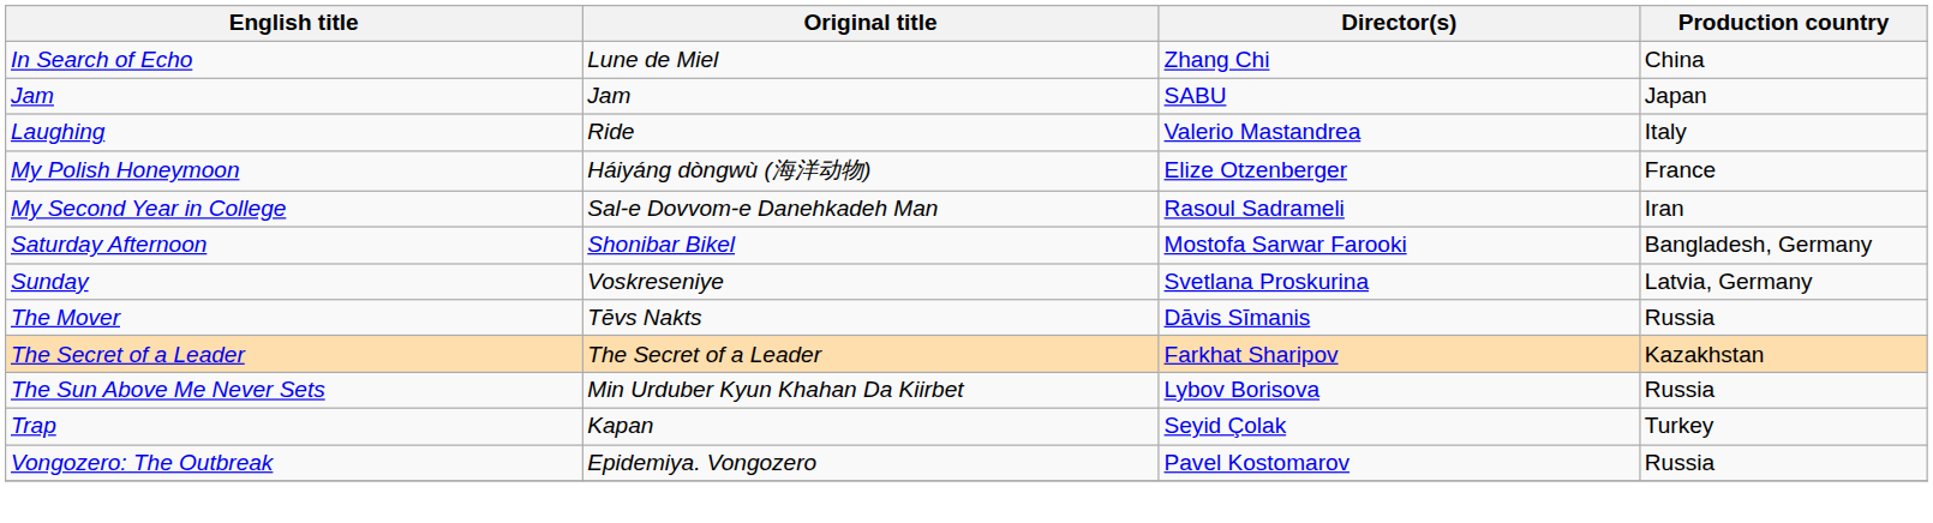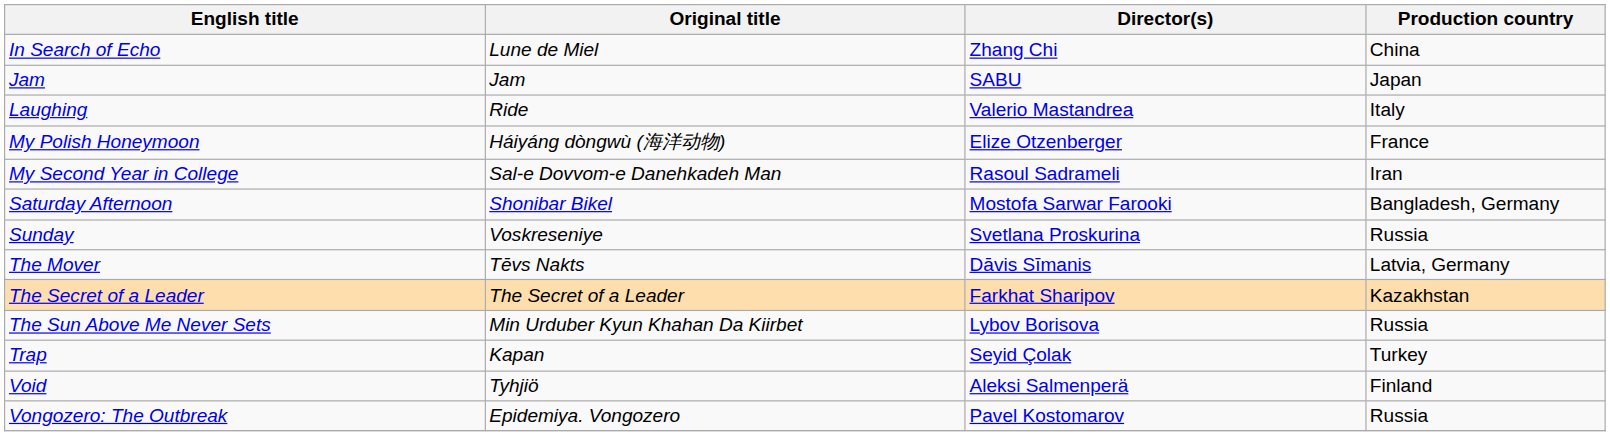 <table class="sortable wikitable" width="85%" cellpadding="5">
 <tr>
 <th width="30%">English title</th>
 <th width="30%">Original title</th>
 <th width="25%">Director(s)</th>
 <th width="15%">Production country</th>
 </tr>
 <tr>
 <td><em><a href='#'>In Search of Echo</a></em></td>
 <td><em>Lune de Miel</em></td>
 <td><a href='#'>Zhang Chi</a></td>
 <td>China</td>
 </tr>
 <tr>
 <td><em><a href='#'>Jam</a></em></td>
 <td><em>Jam</em></td>
 <td><a href='#'>SABU</a></td>
 <td>Japan</td>
 </tr>
 <tr>
 <td><em><a href='#'>Laughing</a></em></td>
 <td><em>Ride</em></td>
 <td><a href='#'>Valerio Mastandrea</a></td>
 <td>Italy</td>
 </tr>
 <tr>
 <td><em><a href='#'>My Polish Honeymoon</a></em></td>
 <td><em>Háiyáng dòngwù (海洋动物)</em></td>
 <td><a href='#'>Elize Otzenberger</a></td>
 <td>France</td>
 </tr>
 <tr>
 <td><em><a href='#'>My Second Year in College</a></em></td>
 <td><em>Sal-e Dovvom-e Danehkadeh Man</em></td>
 <td><a href='#'>Rasoul Sadrameli</a></td>
 <td>Iran</td>
 </tr>
 <tr>
 <td><em><a href='#'>Saturday Afternoon</a></em></td>
 <td><em><a href='#'>Shonibar Bikel</a></em></td>
 <td><a href='#'>Mostofa Sarwar Farooki</a></td>
 <td>Bangladesh, Germany</td>
 </tr>
 <tr>
 <td><em><a href='#'>Sunday</a></em></td>
 <td><em>Voskreseniye</em></td>
 <td><a href='#'>Svetlana Proskurina</a></td>
-<td>Latvia, Germany</td>
+<td>Russia</td>
 </tr>
 <tr>
 <td><em><a href='#'>The Mover</a></em></td>
 <td><em>Tēvs Nakts</em></td>
 <td><a href='#'>Dāvis Sīmanis</a></td>
-<td>Russia</td>
+<td>Latvia, Germany</td>
 </tr>
 <tr style="background:#FFDEAD;">
 <td><em><a href='#'>The Secret of a Leader</a></em></td>
 <td><em>The Secret of a Leader</em></td>
 <td><a href='#'>Farkhat Sharipov</a></td>
 <td>Kazakhstan</td>
 </tr>
 <tr>
 <td><em><a href='#'>The Sun Above Me Never Sets</a></em></td>
 <td><em>Min Urduber Kyun Khahan Da Kiirbet</em></td>
 <td><a href='#'>Lybov Borisova</a></td>
 <td>Russia</td>
 </tr>
 <tr>
 <td><em><a href='#'>Trap</a></em></td>
 <td><em>Kapan</em></td>
 <td><a href='#'>Seyid Çolak</a></td>
 <td>Turkey</td>
 </tr>
 <tr>
+<td><em><a href='#'>Void</a></em></td>
+<td><em>Tyhjiö</em></td>
+<td><a href='#'>Aleksi Salmenperä</a></td>
+<td>Finland</td>
+</tr>
+<tr>
 <td><em><a href='#'>Vongozero: The Outbreak</a></em></td>
 <td><em>Epidemiya. Vongozero</em></td>
 <td><a href='#'>Pavel Kostomarov</a></td>
 <td>Russia</td>
 </tr>
 <tr>
 </tr>
 </table>
